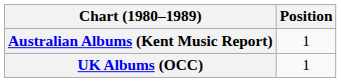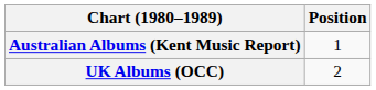 <table class="wikitable plainrowheaders" style="text-align:center">
 <tr>
 <th scope="col">Chart (1980–1989)</th>
 <th scope="col">Position</th>
 </tr>
 <tr>
 <th scope="row"><a href='#'>Australian Albums</a> (Kent Music Report)</th>
 <td>1</td>
 </tr>
 <tr>
 <th scope="row"><a href='#'>UK Albums</a> (OCC)</th>
-<td>1</td>
+<td>2</td>
 </tr>
 </table>
